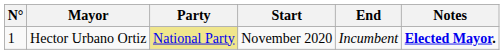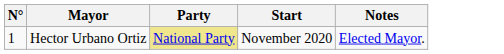 <table class=wikitable>
 <tr>
 <th>N°</th>
 <th>Mayor</th>
 <th>Party</th>
 <th>Start</th>
-<th>End</th>
 <th>Notes</th>
 </tr>
 <tr>
 <td>1</td>
 <td>Hector Urbano Ortiz</td>
 <td style="background: khaki;"><a href='#'>National Party</a></td>
 <td>November 2020</td>
-<td><em>Incumbent</em></td>
-<td><strong><a href='#'>Elected Mayor</a>.</strong></td>
+<td><a href='#'>Elected Mayor</a>.</td>
 </tr>
 </table>
